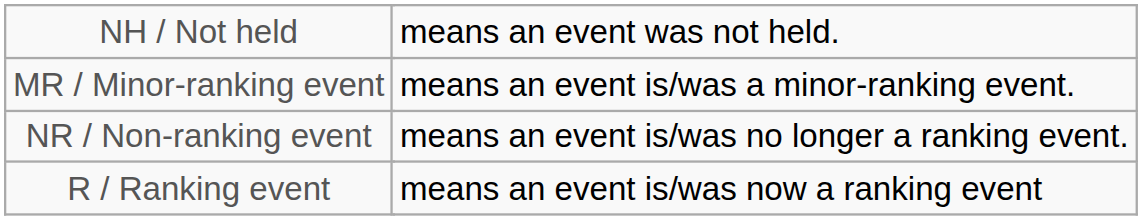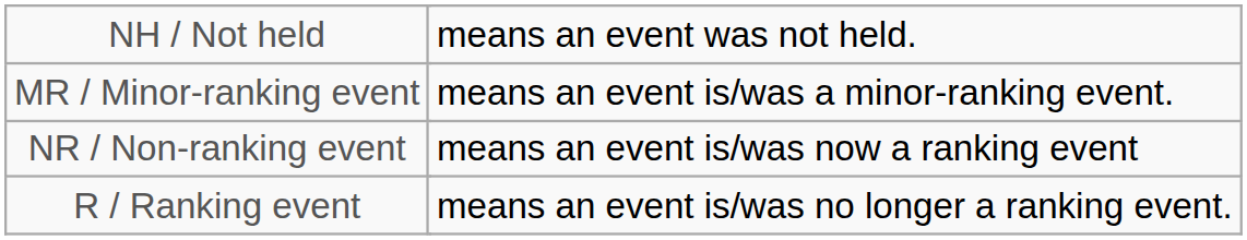 <table class="wikitable" style="font-size:90%">
 <tr>
 <td align=center style="color:#555555;" colspan=4>NH / Not held</td>
 <td>means an event was not held.</td>
 </tr>
 <tr>
 <td align=center style="color:#555555;" colspan=4>MR / Minor-ranking event</td>
 <td>means an event is/was a minor-ranking event.</td>
 </tr>
 <tr>
 <td align=center style="color:#555555;" colspan=4>NR / Non-ranking event</td>
-<td>means an event is/was no longer a ranking event.</td>
+<td>means an event is/was now a ranking event</td>
 </tr>
 <tr>
 <td align=center style="color:#555555;" colspan=4>R / Ranking event</td>
-<td>means an event is/was now a ranking event</td>
+<td>means an event is/was no longer a ranking event.</td>
 </tr>
 </table>
